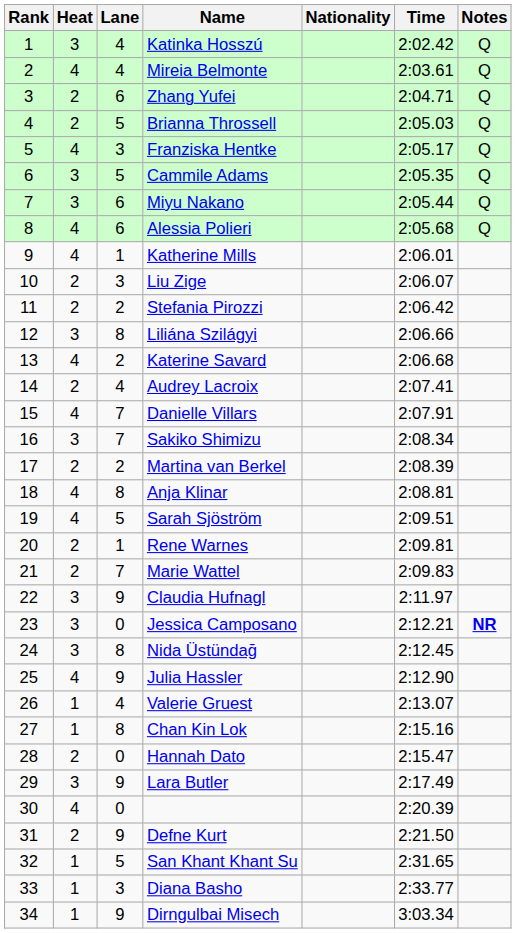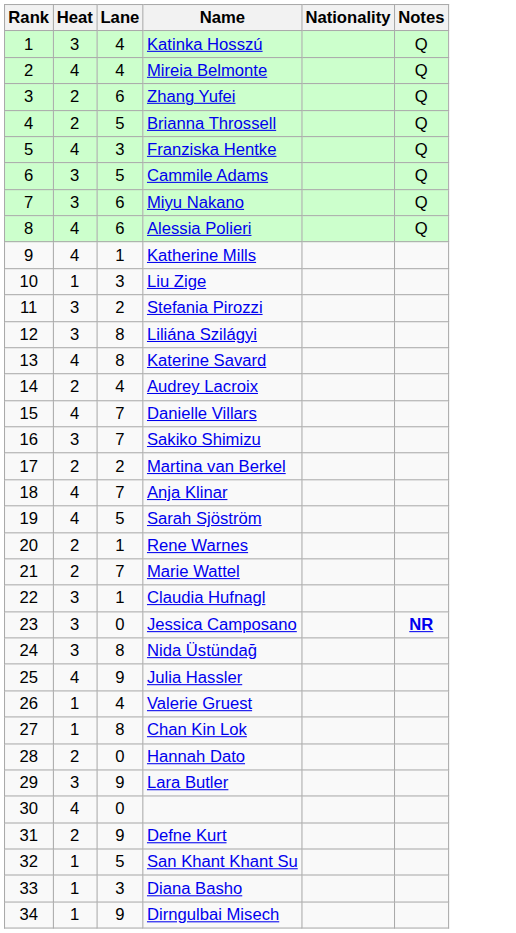 <table class="wikitable sortable" style="text-align:center">
 <tr>
 <th>Rank</th>
 <th>Heat</th>
 <th>Lane</th>
 <th>Name</th>
 <th>Nationality</th>
-<th>Time</th>
 <th>Notes</th>
 </tr>
 <tr bgcolor=ccffcc>
 <td>1</td>
 <td>3</td>
 <td>4</td>
 <td align=left><a href='#'>Katinka Hosszú</a></td>
 <td align=left></td>
-<td>2:02.42</td>
 <td>Q</td>
 </tr>
 <tr bgcolor=ccffcc>
 <td>2</td>
 <td>4</td>
 <td>4</td>
 <td align=left><a href='#'>Mireia Belmonte</a></td>
 <td align=left></td>
-<td>2:03.61</td>
 <td>Q</td>
 </tr>
 <tr bgcolor=ccffcc>
 <td>3</td>
 <td>2</td>
 <td>6</td>
 <td align=left><a href='#'>Zhang Yufei</a></td>
 <td align=left></td>
-<td>2:04.71</td>
 <td>Q</td>
 </tr>
 <tr bgcolor=ccffcc>
 <td>4</td>
 <td>2</td>
 <td>5</td>
 <td align=left><a href='#'>Brianna Throssell</a></td>
 <td align=left></td>
-<td>2:05.03</td>
 <td>Q</td>
 </tr>
 <tr bgcolor=ccffcc>
 <td>5</td>
 <td>4</td>
 <td>3</td>
 <td align=left><a href='#'>Franziska Hentke</a></td>
 <td align=left></td>
-<td>2:05.17</td>
 <td>Q</td>
 </tr>
 <tr bgcolor=ccffcc>
 <td>6</td>
 <td>3</td>
 <td>5</td>
 <td align=left><a href='#'>Cammile Adams</a></td>
 <td align=left></td>
-<td>2:05.35</td>
 <td>Q</td>
 </tr>
 <tr bgcolor=ccffcc>
 <td>7</td>
 <td>3</td>
 <td>6</td>
 <td align=left><a href='#'>Miyu Nakano</a></td>
 <td align=left></td>
-<td>2:05.44</td>
 <td>Q</td>
 </tr>
 <tr bgcolor=ccffcc>
 <td>8</td>
 <td>4</td>
 <td>6</td>
 <td align=left><a href='#'>Alessia Polieri</a></td>
 <td align=left></td>
-<td>2:05.68</td>
 <td>Q</td>
 </tr>
 <tr>
 <td>9</td>
 <td>4</td>
 <td>1</td>
 <td align=left><a href='#'>Katherine Mills</a></td>
 <td align=left></td>
-<td>2:06.01</td>
 <td></td>
 </tr>
 <tr>
 <td>10</td>
-<td>2</td>
+<td>1</td>
 <td>3</td>
 <td align=left><a href='#'>Liu Zige</a></td>
 <td align=left></td>
-<td>2:06.07</td>
 <td></td>
 </tr>
 <tr>
 <td>11</td>
-<td>2</td>
+<td>3</td>
 <td>2</td>
 <td align=left><a href='#'>Stefania Pirozzi</a></td>
 <td align=left></td>
-<td>2:06.42</td>
 <td></td>
 </tr>
 <tr>
 <td>12</td>
 <td>3</td>
 <td>8</td>
 <td align=left><a href='#'>Liliána Szilágyi</a></td>
 <td align=left></td>
-<td>2:06.66</td>
 <td></td>
 </tr>
 <tr>
 <td>13</td>
 <td>4</td>
-<td>2</td>
+<td>8</td>
 <td align=left><a href='#'>Katerine Savard</a></td>
 <td align=left></td>
-<td>2:06.68</td>
 <td></td>
 </tr>
 <tr>
 <td>14</td>
 <td>2</td>
 <td>4</td>
 <td align=left><a href='#'>Audrey Lacroix</a></td>
 <td align=left></td>
-<td>2:07.41</td>
 <td></td>
 </tr>
 <tr>
 <td>15</td>
 <td>4</td>
 <td>7</td>
 <td align=left><a href='#'>Danielle Villars</a></td>
 <td align=left></td>
-<td>2:07.91</td>
 <td></td>
 </tr>
 <tr>
 <td>16</td>
 <td>3</td>
 <td>7</td>
 <td align=left><a href='#'>Sakiko Shimizu</a></td>
 <td align=left></td>
-<td>2:08.34</td>
 <td></td>
 </tr>
 <tr>
 <td>17</td>
 <td>2</td>
 <td>2</td>
 <td align=left><a href='#'>Martina van Berkel</a></td>
 <td align=left></td>
-<td>2:08.39</td>
 <td></td>
 </tr>
 <tr>
 <td>18</td>
 <td>4</td>
-<td>8</td>
+<td>7</td>
 <td align=left><a href='#'>Anja Klinar</a></td>
 <td align=left></td>
-<td>2:08.81</td>
 <td></td>
 </tr>
 <tr>
 <td>19</td>
 <td>4</td>
 <td>5</td>
 <td align=left><a href='#'>Sarah Sjöström</a></td>
 <td align=left></td>
-<td>2:09.51</td>
 <td></td>
 </tr>
 <tr>
 <td>20</td>
 <td>2</td>
 <td>1</td>
 <td align=left><a href='#'>Rene Warnes</a></td>
 <td align=left></td>
-<td>2:09.81</td>
 <td></td>
 </tr>
 <tr>
 <td>21</td>
 <td>2</td>
 <td>7</td>
 <td align=left><a href='#'>Marie Wattel</a></td>
 <td align=left></td>
-<td>2:09.83</td>
 <td></td>
 </tr>
 <tr>
 <td>22</td>
 <td>3</td>
-<td>9</td>
+<td>1</td>
 <td align=left><a href='#'>Claudia Hufnagl</a></td>
 <td align=left></td>
-<td>2:11.97</td>
 <td></td>
 </tr>
 <tr>
 <td>23</td>
 <td>3</td>
 <td>0</td>
 <td align=left><a href='#'>Jessica Camposano</a></td>
 <td align=left></td>
-<td>2:12.21</td>
 <td><strong><a href='#'>NR</a></strong></td>
 </tr>
 <tr>
 <td>24</td>
 <td>3</td>
 <td>8</td>
 <td align=left><a href='#'>Nida Üstündağ</a></td>
 <td align=left></td>
-<td>2:12.45</td>
 <td></td>
 </tr>
 <tr>
 <td>25</td>
 <td>4</td>
 <td>9</td>
 <td align=left><a href='#'>Julia Hassler</a></td>
 <td align=left></td>
-<td>2:12.90</td>
 <td></td>
 </tr>
 <tr>
 <td>26</td>
 <td>1</td>
 <td>4</td>
 <td align=left><a href='#'>Valerie Gruest</a></td>
 <td align=left></td>
-<td>2:13.07</td>
 <td></td>
 </tr>
 <tr>
 <td>27</td>
 <td>1</td>
 <td>8</td>
 <td align=left><a href='#'>Chan Kin Lok</a></td>
 <td align=left></td>
-<td>2:15.16</td>
 <td></td>
 </tr>
 <tr>
 <td>28</td>
 <td>2</td>
 <td>0</td>
 <td align=left><a href='#'>Hannah Dato</a></td>
 <td align=left></td>
-<td>2:15.47</td>
 <td></td>
 </tr>
 <tr>
 <td>29</td>
 <td>3</td>
 <td>9</td>
 <td align=left><a href='#'>Lara Butler</a></td>
 <td align=left></td>
-<td>2:17.49</td>
 <td></td>
 </tr>
 <tr>
 <td>30</td>
 <td>4</td>
 <td>0</td>
 <td align=left></td>
 <td align=left></td>
-<td>2:20.39</td>
 <td></td>
 </tr>
 <tr>
 <td>31</td>
 <td>2</td>
 <td>9</td>
 <td align=left><a href='#'>Defne Kurt</a></td>
 <td align=left></td>
-<td>2:21.50</td>
 <td></td>
 </tr>
 <tr>
 <td>32</td>
 <td>1</td>
 <td>5</td>
 <td align=left><a href='#'>San Khant Khant Su</a></td>
 <td align=left></td>
-<td>2:31.65</td>
 <td></td>
 </tr>
 <tr>
 <td>33</td>
 <td>1</td>
 <td>3</td>
 <td align=left><a href='#'>Diana Basho</a></td>
 <td align=left></td>
-<td>2:33.77</td>
 <td></td>
 </tr>
 <tr>
 <td>34</td>
 <td>1</td>
 <td>9</td>
 <td align=left><a href='#'>Dirngulbai Misech</a></td>
 <td align=left></td>
-<td>3:03.34</td>
 <td></td>
 </tr>
 </table>
